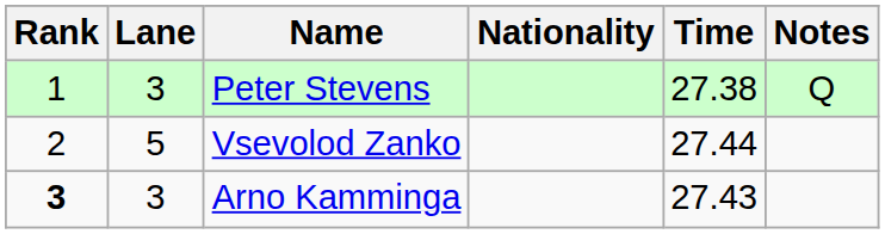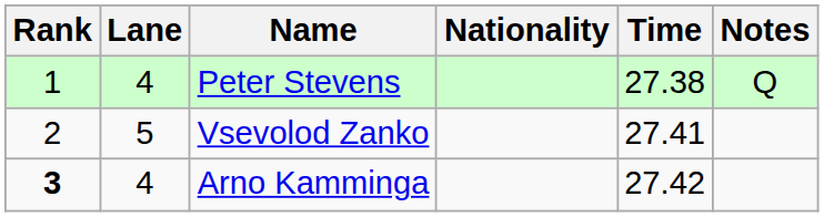 <table class="wikitable sortable" style="text-align:center">
 <tr>
 <th>Rank</th>
 <th>Lane</th>
 <th>Name</th>
 <th>Nationality</th>
 <th>Time</th>
 <th>Notes</th>
 </tr>
 <tr bgcolor=ccffcc>
 <td>1</td>
-<td>3</td>
+<td>4</td>
 <td align=left><a href='#'>Peter Stevens</a></td>
 <td align=left></td>
 <td>27.38</td>
 <td>Q</td>
 </tr>
 <tr>
 <td>2</td>
 <td>5</td>
 <td align=left><a href='#'>Vsevolod Zanko</a></td>
 <td align=left></td>
-<td>27.44</td>
+<td>27.41</td>
 <td></td>
 </tr>
 <tr>
 <td><strong>3</strong></td>
-<td>3</td>
+<td>4</td>
 <td align=left><a href='#'>Arno Kamminga</a></td>
 <td align=left></td>
-<td>27.43</td>
+<td>27.42</td>
 <td></td>
 </tr>
 </table>
